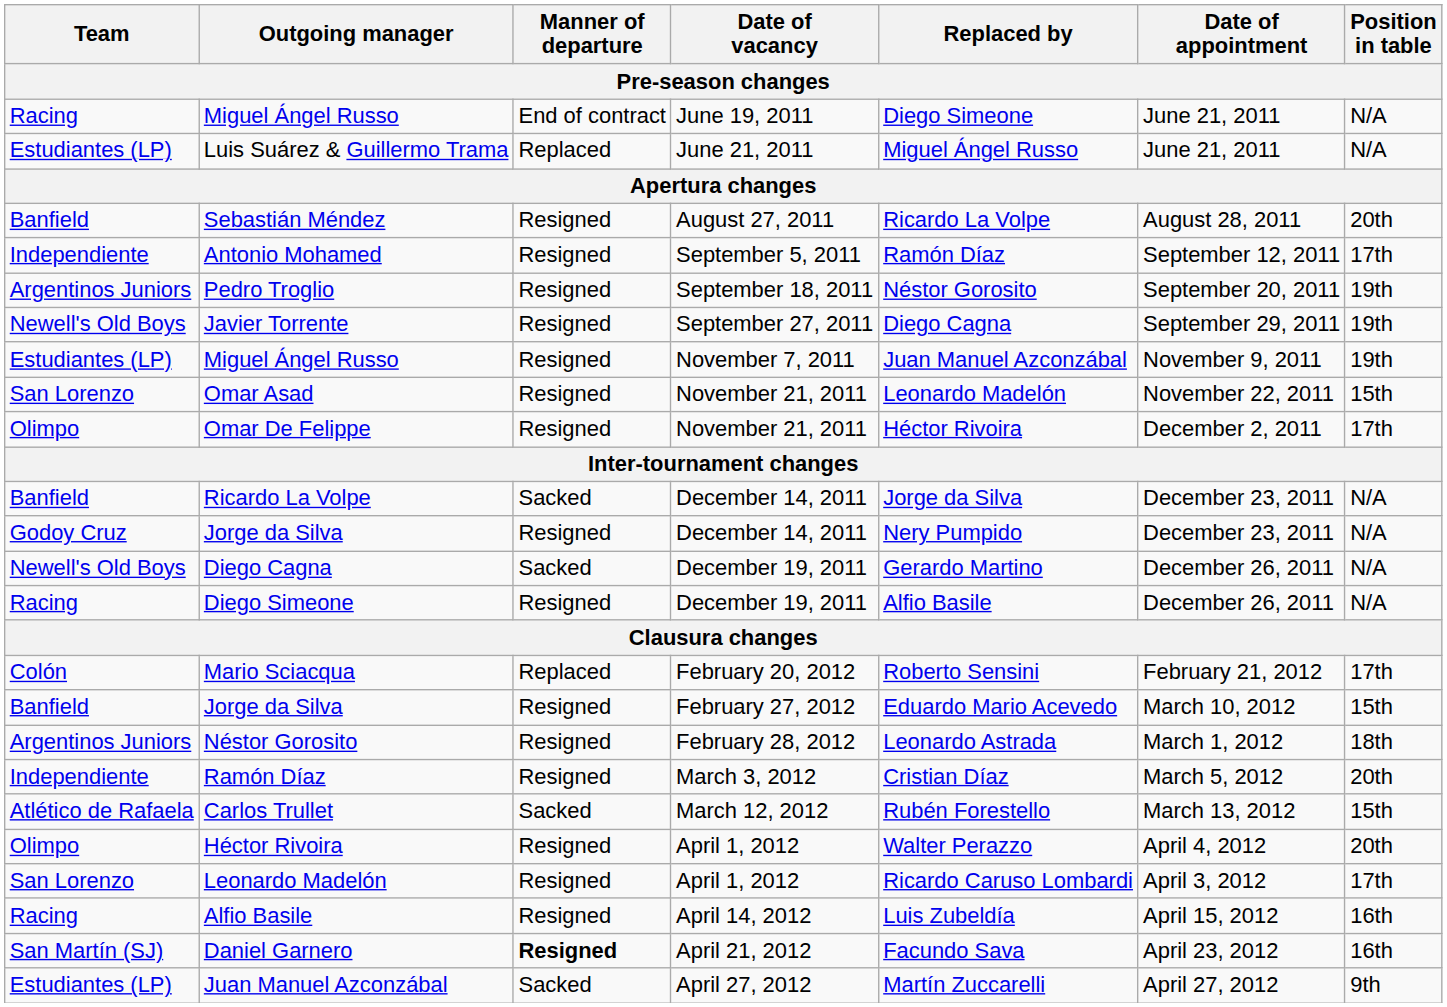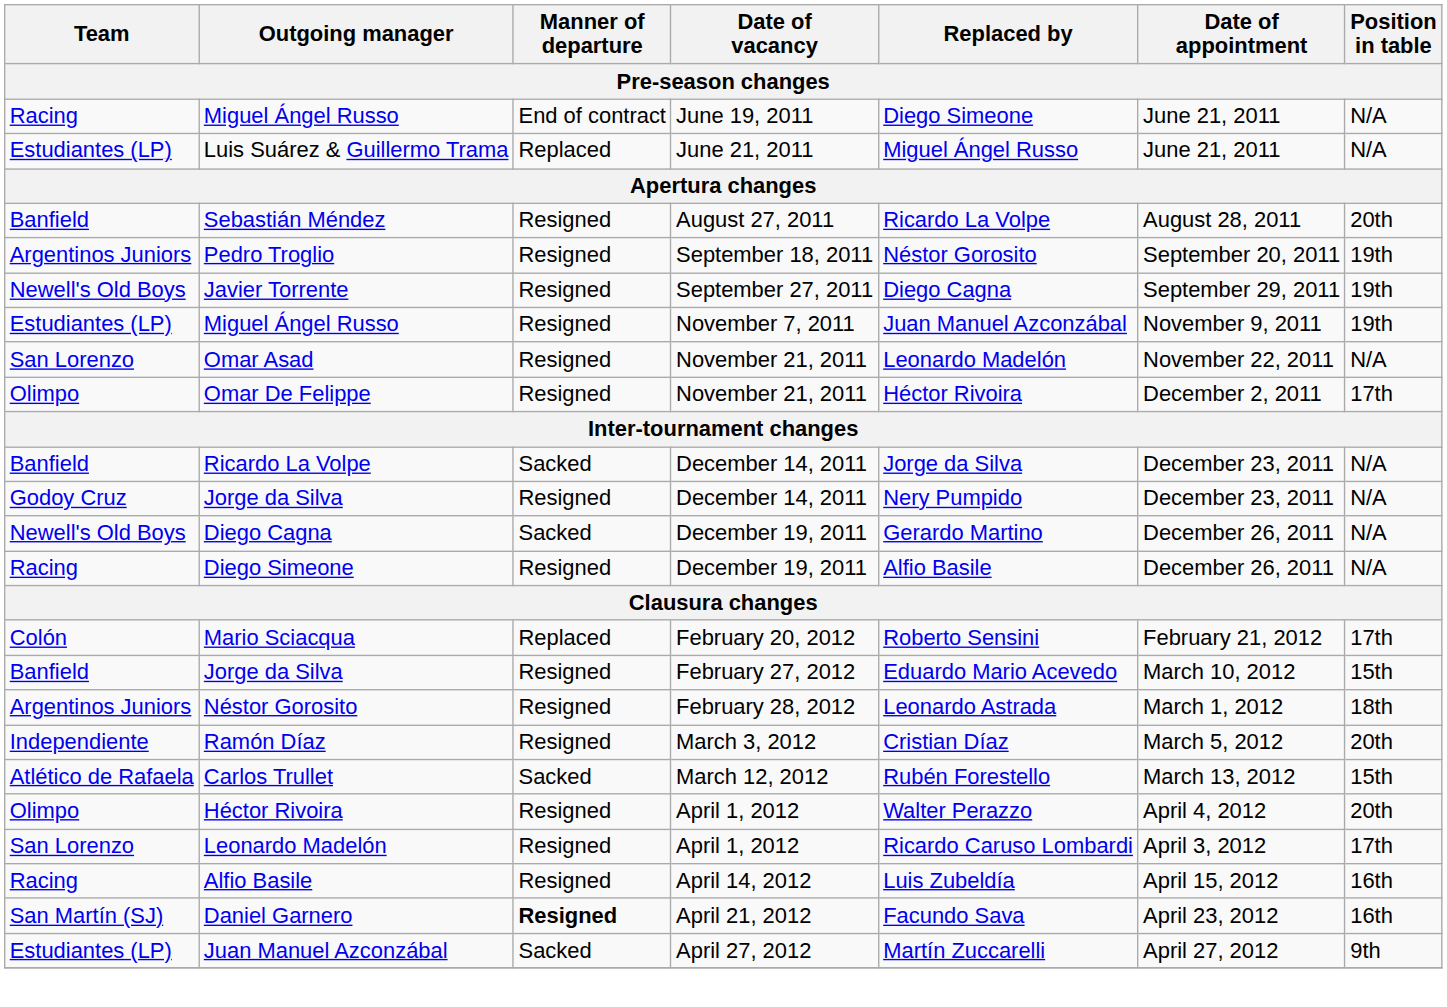 <table class="wikitable" border="1">
 <tr>
 <th>Team</th>
 <th>Outgoing manager</th>
 <th>Manner of<br>departure</th>
 <th>Date of<br>vacancy</th>
 <th>Replaced by</th>
 <th>Date of<br>appointment</th>
 <th>Position<br>in table</th>
 </tr>
 <tr>
 <th colspan=7>Pre-season changes</th>
 </tr>
 <tr>
 <td><a href='#'>Racing</a></td>
 <td><a href='#'>Miguel Ángel Russo</a></td>
 <td>End of contract</td>
 <td>June 19, 2011</td>
 <td><a href='#'>Diego Simeone</a></td>
 <td>June 21, 2011</td>
 <td>N/A</td>
 </tr>
 <tr>
 <td><a href='#'>Estudiantes (LP)</a></td>
 <td>Luis Suárez & <a href='#'>Guillermo Trama</a></td>
 <td>Replaced</td>
 <td>June 21, 2011</td>
 <td><a href='#'>Miguel Ángel Russo</a></td>
 <td>June 21, 2011</td>
 <td>N/A</td>
 </tr>
 <tr>
 <th colspan=7>Apertura changes</th>
 </tr>
 <tr>
 <td><a href='#'>Banfield</a></td>
 <td><a href='#'>Sebastián Méndez</a></td>
 <td>Resigned</td>
 <td>August 27, 2011</td>
 <td><a href='#'>Ricardo La Volpe</a></td>
 <td>August 28, 2011</td>
 <td>20th</td>
 </tr>
 <tr>
-<td><a href='#'>Independiente</a></td>
-<td><a href='#'>Antonio Mohamed</a></td>
-<td>Resigned</td>
-<td>September 5, 2011</td>
-<td><a href='#'>Ramón Díaz</a></td>
-<td>September 12, 2011</td>
-<td>17th</td>
-</tr>
-<tr>
 <td><a href='#'>Argentinos Juniors</a></td>
 <td><a href='#'>Pedro Troglio</a></td>
 <td>Resigned</td>
 <td>September 18, 2011</td>
 <td><a href='#'>Néstor Gorosito</a></td>
 <td>September 20, 2011</td>
 <td>19th</td>
 </tr>
 <tr>
 <td><a href='#'>Newell's Old Boys</a></td>
 <td><a href='#'>Javier Torrente</a></td>
 <td>Resigned</td>
 <td>September 27, 2011</td>
 <td><a href='#'>Diego Cagna</a></td>
 <td>September 29, 2011</td>
 <td>19th</td>
 </tr>
 <tr>
 <td><a href='#'>Estudiantes (LP)</a></td>
 <td><a href='#'>Miguel Ángel Russo</a></td>
 <td>Resigned</td>
 <td>November 7, 2011</td>
 <td><a href='#'>Juan Manuel Azconzábal</a></td>
 <td>November 9, 2011</td>
 <td>19th</td>
 </tr>
 <tr>
 <td><a href='#'>San Lorenzo</a></td>
 <td><a href='#'>Omar Asad</a></td>
 <td>Resigned</td>
 <td>November 21, 2011</td>
 <td><a href='#'>Leonardo Madelón</a></td>
 <td>November 22, 2011</td>
-<td>15th</td>
+<td>N/A</td>
 </tr>
 <tr>
 <td><a href='#'>Olimpo</a></td>
 <td><a href='#'>Omar De Felippe</a></td>
 <td>Resigned</td>
 <td>November 21, 2011</td>
 <td><a href='#'>Héctor Rivoira</a></td>
 <td>December 2, 2011</td>
 <td>17th</td>
 </tr>
 <tr>
 <th colspan=7>Inter-tournament changes</th>
 </tr>
 <tr>
 <td><a href='#'>Banfield</a></td>
 <td><a href='#'>Ricardo La Volpe</a></td>
 <td>Sacked</td>
 <td>December 14, 2011</td>
 <td><a href='#'>Jorge da Silva</a></td>
 <td>December 23, 2011</td>
 <td>N/A</td>
 </tr>
 <tr>
 <td><a href='#'>Godoy Cruz</a></td>
 <td><a href='#'>Jorge da Silva</a></td>
 <td>Resigned</td>
 <td>December 14, 2011</td>
 <td><a href='#'>Nery Pumpido</a></td>
 <td>December 23, 2011</td>
 <td>N/A</td>
 </tr>
 <tr>
 <td><a href='#'>Newell's Old Boys</a></td>
 <td><a href='#'>Diego Cagna</a></td>
 <td>Sacked</td>
 <td>December 19, 2011</td>
 <td><a href='#'>Gerardo Martino</a></td>
 <td>December 26, 2011</td>
 <td>N/A</td>
 </tr>
 <tr>
 <td><a href='#'>Racing</a></td>
 <td><a href='#'>Diego Simeone</a></td>
 <td>Resigned</td>
 <td>December 19, 2011</td>
 <td><a href='#'>Alfio Basile</a></td>
 <td>December 26, 2011</td>
 <td>N/A</td>
 </tr>
 <tr>
 <th colspan=7>Clausura changes</th>
 </tr>
 <tr>
 <td><a href='#'>Colón</a></td>
 <td><a href='#'>Mario Sciacqua</a></td>
 <td>Replaced</td>
 <td>February 20, 2012</td>
 <td><a href='#'>Roberto Sensini</a></td>
 <td>February 21, 2012</td>
 <td>17th</td>
 </tr>
 <tr>
 <td><a href='#'>Banfield</a></td>
 <td><a href='#'>Jorge da Silva</a></td>
 <td>Resigned</td>
 <td>February 27, 2012</td>
 <td><a href='#'>Eduardo Mario Acevedo</a></td>
 <td>March 10, 2012</td>
 <td>15th</td>
 </tr>
 <tr>
 <td><a href='#'>Argentinos Juniors</a></td>
 <td><a href='#'>Néstor Gorosito</a></td>
 <td>Resigned</td>
 <td>February 28, 2012</td>
 <td><a href='#'>Leonardo Astrada</a></td>
 <td>March 1, 2012</td>
 <td>18th</td>
 </tr>
 <tr>
 <td><a href='#'>Independiente</a></td>
 <td><a href='#'>Ramón Díaz</a></td>
 <td>Resigned</td>
 <td>March 3, 2012</td>
 <td><a href='#'>Cristian Díaz</a></td>
 <td>March 5, 2012</td>
 <td>20th</td>
 </tr>
 <tr>
 <td><a href='#'>Atlético de Rafaela</a></td>
 <td><a href='#'>Carlos Trullet</a></td>
 <td>Sacked</td>
 <td>March 12, 2012</td>
 <td><a href='#'>Rubén Forestello</a></td>
 <td>March 13, 2012</td>
 <td>15th</td>
 </tr>
 <tr>
 <td><a href='#'>Olimpo</a></td>
 <td><a href='#'>Héctor Rivoira</a></td>
 <td>Resigned</td>
 <td>April 1, 2012</td>
 <td><a href='#'>Walter Perazzo</a></td>
 <td>April 4, 2012</td>
 <td>20th</td>
 </tr>
 <tr>
 <td><a href='#'>San Lorenzo</a></td>
 <td><a href='#'>Leonardo Madelón</a></td>
 <td>Resigned</td>
 <td>April 1, 2012</td>
 <td><a href='#'>Ricardo Caruso Lombardi</a></td>
 <td>April 3, 2012</td>
 <td>17th</td>
 </tr>
 <tr>
 <td><a href='#'>Racing</a></td>
 <td><a href='#'>Alfio Basile</a></td>
 <td>Resigned</td>
 <td>April 14, 2012</td>
 <td><a href='#'>Luis Zubeldía</a></td>
 <td>April 15, 2012</td>
 <td>16th</td>
 </tr>
 <tr>
 <td><a href='#'>San Martín (SJ)</a></td>
 <td><a href='#'>Daniel Garnero</a></td>
 <td><strong>Resigned</strong></td>
 <td>April 21, 2012</td>
 <td><a href='#'>Facundo Sava</a></td>
 <td>April 23, 2012</td>
 <td>16th</td>
 </tr>
 <tr>
 <td><a href='#'>Estudiantes (LP)</a></td>
 <td><a href='#'>Juan Manuel Azconzábal</a></td>
 <td>Sacked</td>
 <td>April 27, 2012</td>
 <td><a href='#'>Martín Zuccarelli</a></td>
 <td>April 27, 2012</td>
 <td>9th</td>
 </tr>
 <tr>
 </tr>
 </table>
